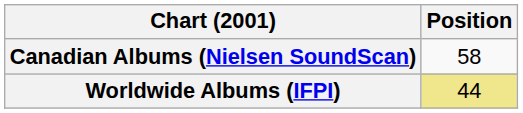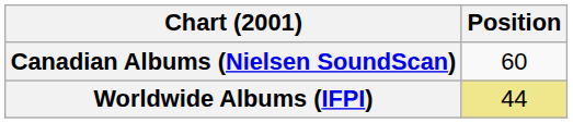 <table class="wikitable sortable plainrowheaders" style="text-align:center">
 <tr>
 <th>Chart (2001)</th>
 <th>Position</th>
 </tr>
 <tr>
 <th scope="row">Canadian Albums (<a href='#'>Nielsen SoundScan</a>)</th>
-<td>58</td>
+<td>60</td>
 </tr>
 <tr>
 <th scope="row">Worldwide Albums (<a href='#'>IFPI</a>)</th>
 <td style="background: khaki;">44</td>
 </tr>
 </table>
